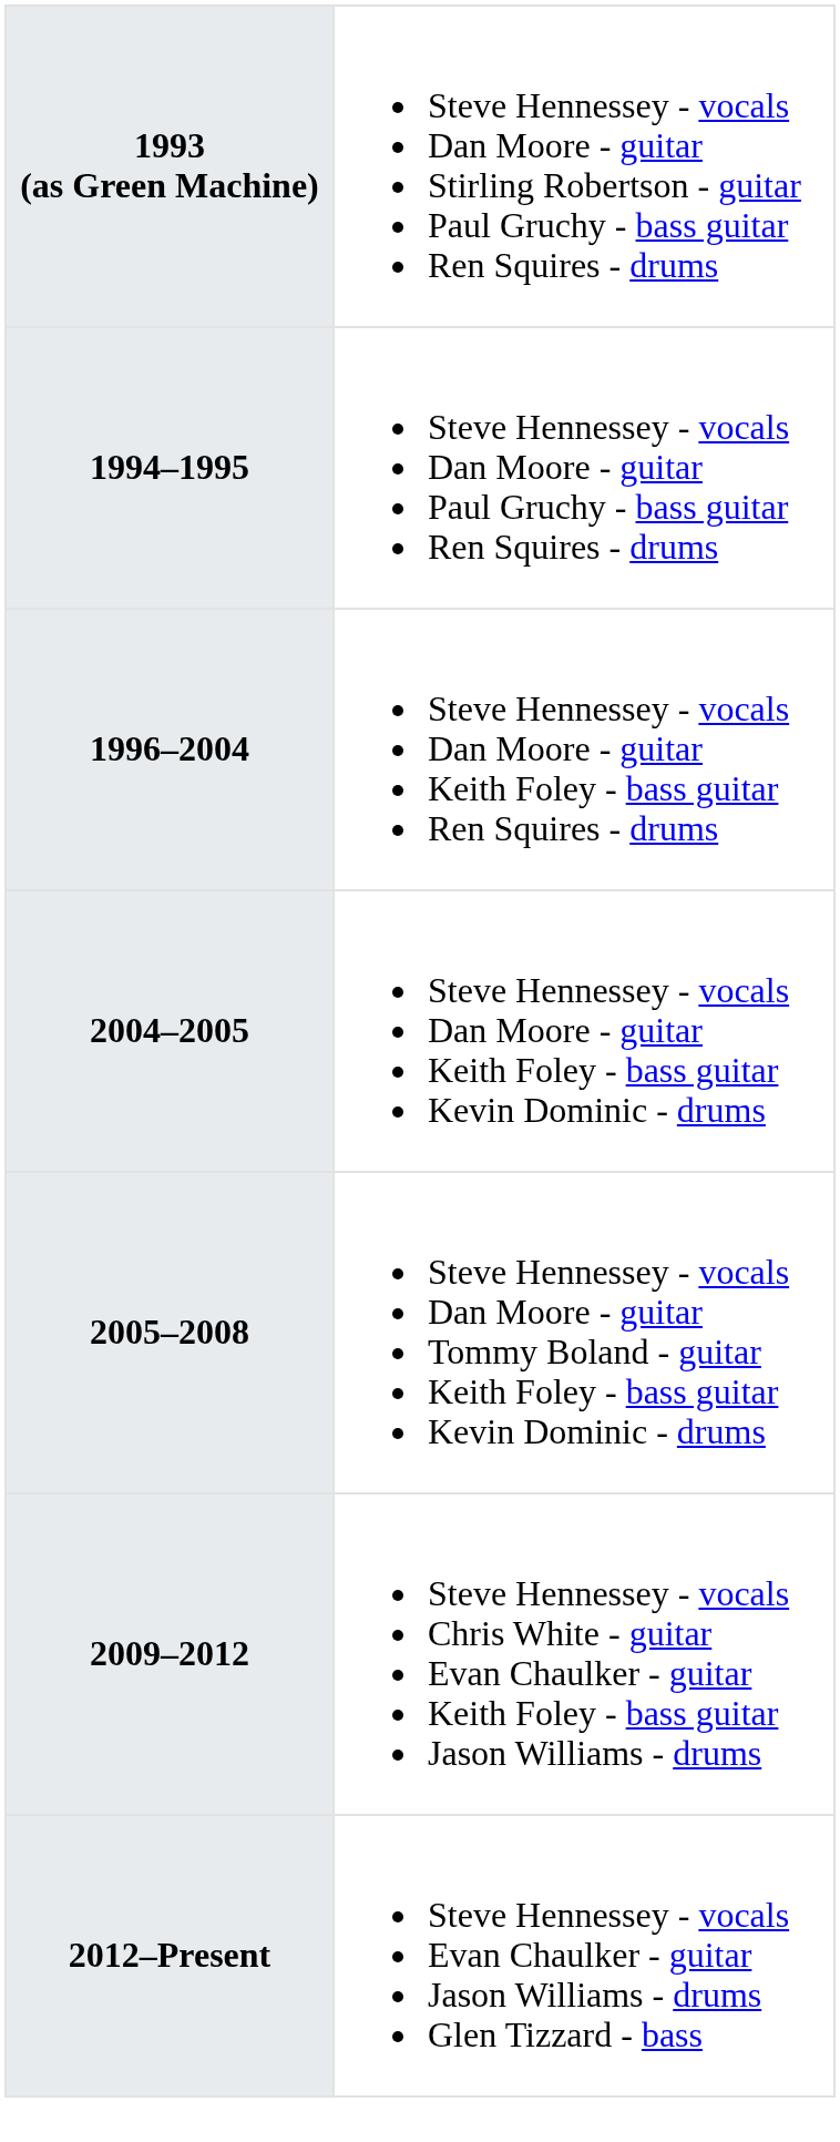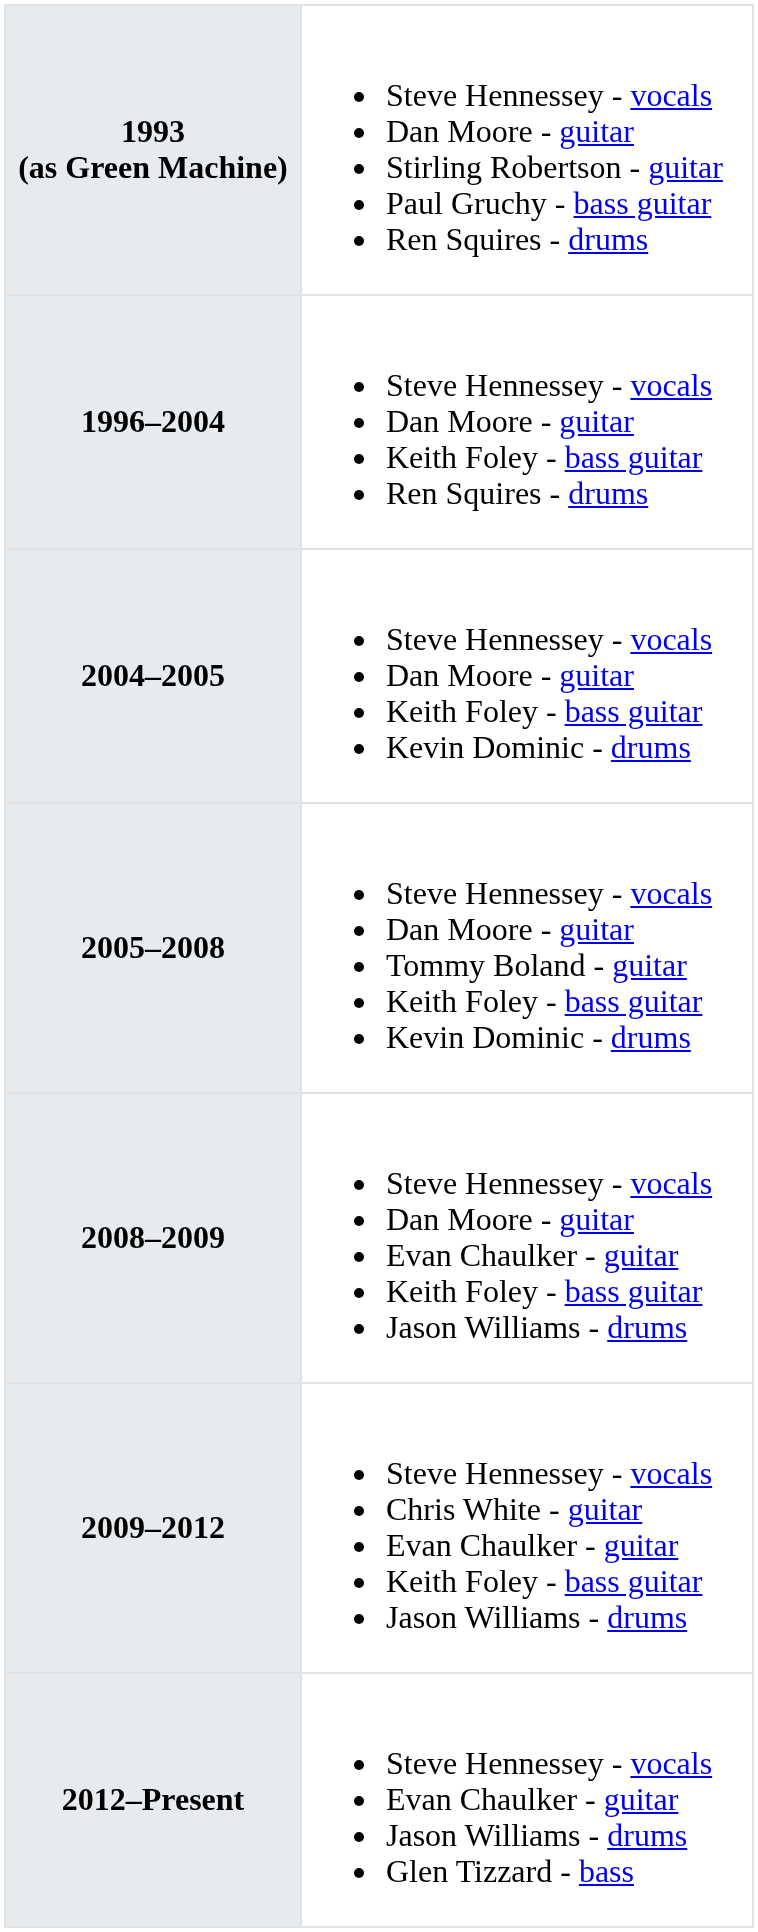 <table class="toccolours"  border=1 cellpadding=2 cellspacing=0 style="float: right; width: 375px; margin: 0 0 1em 1em; border-collapse: collapse; border: 1px solid #E2E2E2;">
 <tr>
 <th bgcolor="#E7EBEE">1993<br>(as Green Machine)</th>
 <td><br><ul><li>Steve Hennessey - <a href='#'>vocals</a></li><li>Dan Moore - <a href='#'>guitar</a></li><li>Stirling Robertson - <a href='#'>guitar</a></li><li>Paul Gruchy - <a href='#'>bass guitar</a></li><li>Ren Squires - <a href='#'>drums</a></li></ul></td>
-</tr>
-<tr>
-<th bgcolor="#E7EBEE">1994–1995</th>
-<td><br><ul><li>Steve Hennessey - <a href='#'>vocals</a></li><li>Dan Moore - <a href='#'>guitar</a></li><li>Paul Gruchy - <a href='#'>bass guitar</a></li><li>Ren Squires - <a href='#'>drums</a></li></ul></td>
 </tr>
 <tr>
 <th bgcolor="#E7EBEE">1996–2004</th>
 <td><br><ul><li>Steve Hennessey - <a href='#'>vocals</a></li><li>Dan Moore - <a href='#'>guitar</a></li><li>Keith Foley - <a href='#'>bass guitar</a></li><li>Ren Squires - <a href='#'>drums</a></li></ul></td>
 </tr>
 <tr>
 <th bgcolor="#E7EBEE">2004–2005</th>
 <td><br><ul><li>Steve Hennessey - <a href='#'>vocals</a></li><li>Dan Moore - <a href='#'>guitar</a></li><li>Keith Foley - <a href='#'>bass guitar</a></li><li>Kevin Dominic - <a href='#'>drums</a></li></ul></td>
 </tr>
 <tr>
 <th bgcolor="#E7EBEE">2005–2008</th>
 <td><br><ul><li>Steve Hennessey - <a href='#'>vocals</a></li><li>Dan Moore - <a href='#'>guitar</a></li><li>Tommy Boland - <a href='#'>guitar</a></li><li>Keith Foley - <a href='#'>bass guitar</a></li><li>Kevin Dominic - <a href='#'>drums</a></li></ul></td>
 </tr>
 <tr>
+<th bgcolor="#E7EBEE">2008–2009</th>
+<td><br><ul><li>Steve Hennessey - <a href='#'>vocals</a></li><li>Dan Moore - <a href='#'>guitar</a></li><li>Evan Chaulker - <a href='#'>guitar</a></li><li>Keith Foley - <a href='#'>bass guitar</a></li><li>Jason Williams - <a href='#'>drums</a></li></ul></td>
+</tr>
+<tr>
 <th bgcolor="#E7EBEE">2009–2012</th>
 <td><br><ul><li>Steve Hennessey - <a href='#'>vocals</a></li><li>Chris White - <a href='#'>guitar</a></li><li>Evan Chaulker - <a href='#'>guitar</a></li><li>Keith Foley - <a href='#'>bass guitar</a></li><li>Jason Williams - <a href='#'>drums</a></li></ul></td>
 </tr>
 <tr>
 <th bgcolor="#E7EBEE">2012–Present</th>
 <td><br><ul><li>Steve Hennessey - <a href='#'>vocals</a></li><li>Evan Chaulker - <a href='#'>guitar</a></li><li>Jason Williams - <a href='#'>drums</a></li><li>Glen Tizzard - <a href='#'>bass</a></li></ul></td>
 </tr>
 </table>
